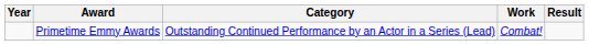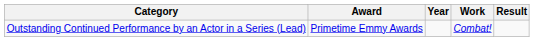 <table class="wikitable sortable">
 <tr>
+<th>Category</th>
+<th>Award</th>
 <th>Year</th>
-<th>Award</th>
-<th>Category</th>
 <th>Work</th>
 <th>Result</th>
 </tr>
 <tr>
+<td><a href='#'>Outstanding Continued Performance by an Actor in a Series (Lead)</a></td>
+<td><a href='#'>Primetime Emmy Awards</a></td>
 <td></td>
-<td><a href='#'>Primetime Emmy Awards</a></td>
-<td><a href='#'>Outstanding Continued Performance by an Actor in a Series (Lead)</a></td>
 <td><em><a href='#'>Combat!</a></em></td>
 <td></td>
 </tr>
 </table>
